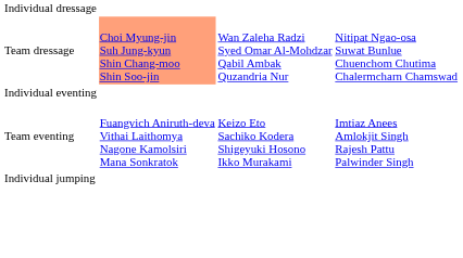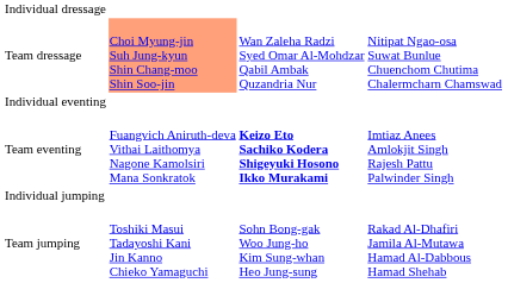 <table>
 <tr>
 <td>Individual dressage<br></td>
 <td></td>
 <td></td>
 <td></td>
 </tr>
 <tr>
 <td>Team dressage<br></td>
 <td style="background: lightsalmon;"><br><a href='#'>Choi Myung-jin</a><br><a href='#'>Suh Jung-kyun</a><br><a href='#'>Shin Chang-moo</a><br><a href='#'>Shin Soo-jin</a></td>
 <td><br><a href='#'>Wan Zaleha Radzi</a><br><a href='#'>Syed Omar Al-Mohdzar</a><br><a href='#'>Qabil Ambak</a><br><a href='#'>Quzandria Nur</a></td>
 <td><br><a href='#'>Nitipat Ngao-osa</a><br><a href='#'>Suwat Bunlue</a><br><a href='#'>Chuenchom Chutima</a><br><a href='#'>Chalermcharn Chamswad</a></td>
 </tr>
 <tr>
 <td>Individual eventing<br></td>
 <td></td>
 <td></td>
 <td></td>
 </tr>
 <tr>
 <td>Team eventing<br></td>
 <td><br><a href='#'>Fuangvich Aniruth-deva</a><br><a href='#'>Vithai Laithomya</a><br><a href='#'>Nagone Kamolsiri</a><br><a href='#'>Mana Sonkratok</a></td>
-<td><br><a href='#'>Keizo Eto</a><br><a href='#'>Sachiko Kodera</a><br><a href='#'>Shigeyuki Hosono</a><br><a href='#'>Ikko Murakami</a></td>
+<td><strong><br><a href='#'>Keizo Eto</a><br><a href='#'>Sachiko Kodera</a><br><a href='#'>Shigeyuki Hosono</a><br><a href='#'>Ikko Murakami</a></strong></td>
 <td><br><a href='#'>Imtiaz Anees</a><br><a href='#'>Amlokjit Singh</a><br><a href='#'>Rajesh Pattu</a><br><a href='#'>Palwinder Singh</a></td>
 </tr>
 <tr>
 <td>Individual jumping<br></td>
 <td></td>
 <td></td>
 <td></td>
 </tr>
+<tr>
+<td>Team jumping<br></td>
+<td><br><a href='#'>Toshiki Masui</a><br><a href='#'>Tadayoshi Kani</a><br><a href='#'>Jin Kanno</a><br><a href='#'>Chieko Yamaguchi</a></td>
+<td><br><a href='#'>Sohn Bong-gak</a><br><a href='#'>Woo Jung-ho</a><br><a href='#'>Kim Sung-whan</a><br><a href='#'>Heo Jung-sung</a></td>
+<td><br><a href='#'>Rakad Al-Dhafiri</a><br><a href='#'>Jamila Al-Mutawa</a><br><a href='#'>Hamad Al-Dabbous</a><br><a href='#'>Hamad Shehab</a></td>
+</tr>
 </table>
